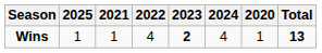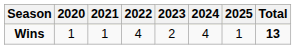 <table class="wikitable">
 <tr style="background:#ffc;">
 <th>Season</th>
-<th>2025</th>
+<th>2020</th>
 <th>2021</th>
 <th>2022</th>
 <th>2023</th>
 <th>2024</th>
-<th>2020</th>
+<th>2025</th>
 <th>Total</th>
 </tr>
 <tr align=center>
 <td><strong>Wins</strong></td>
 <td>1</td>
 <td>1</td>
 <td>4</td>
-<td><strong>2</strong></td>
+<td>2</td>
 <td>4</td>
 <td>1</td>
 <td><strong>13</strong></td>
 </tr>
 </table>
